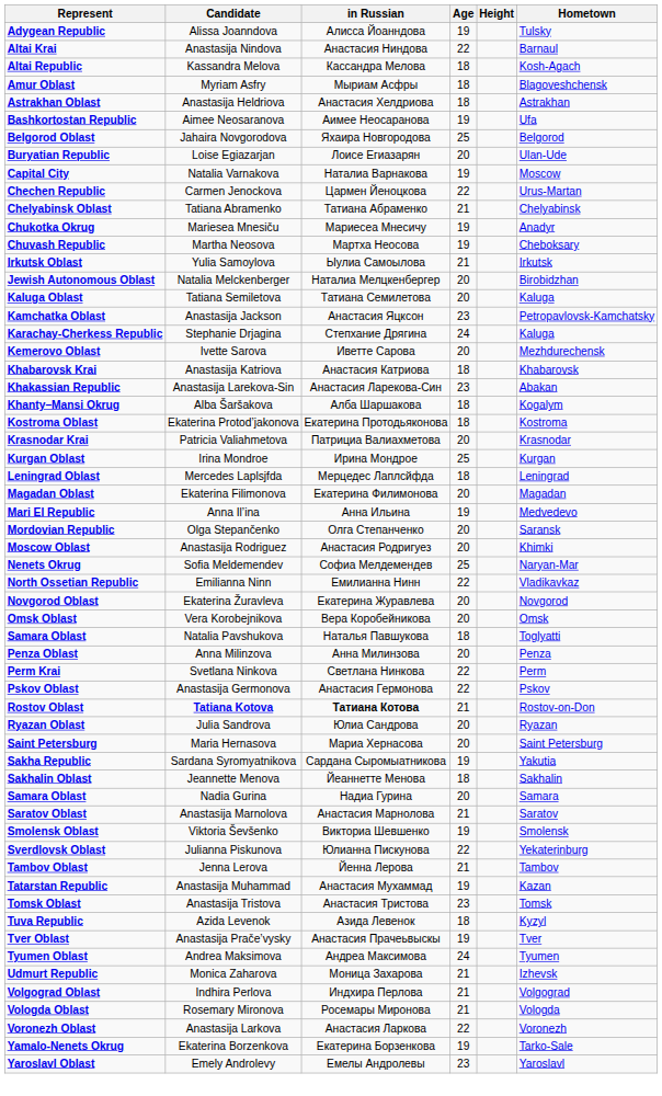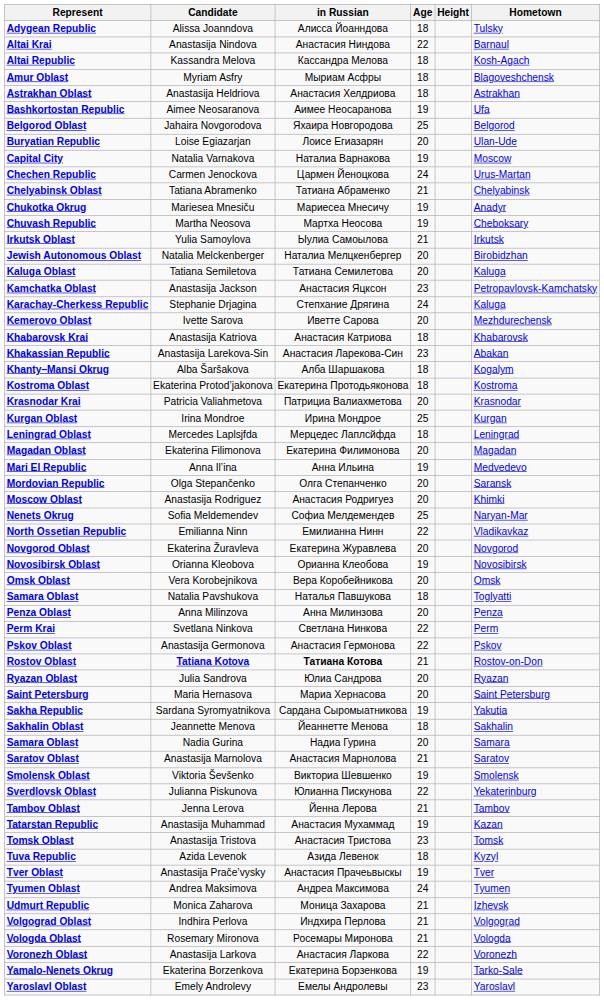 <table class="sortable wikitable">
 <tr>
 <th>Represent</th>
 <th>Candidate</th>
 <th>in Russian</th>
 <th>Age</th>
 <th>Height</th>
 <th>Hometown</th>
 </tr>
 <tr>
 <td> <strong><a href='#'>Adygean Republic</a></strong></td>
 <td style="text-align:center;">Alissa Joanndova</td>
 <td style="text-align:center;">Алисса Йоанндова</td>
-<td style="text-align:center;">19</td>
+<td style="text-align:center;">18</td>
 <td style="text-align:center;"></td>
 <td><a href='#'>Tulsky</a></td>
 </tr>
 <tr>
 <td> <strong><a href='#'>Altai Krai</a></strong></td>
 <td style="text-align:center;">Anastasija Nindova</td>
 <td style="text-align:center;">Анастасия Ниндова</td>
 <td style="text-align:center;">22</td>
 <td style="text-align:center;"></td>
 <td><a href='#'>Barnaul</a></td>
 </tr>
 <tr>
 <td> <strong><a href='#'>Altai Republic</a></strong></td>
 <td style="text-align:center;">Kassandra Melova</td>
 <td style="text-align:center;">Кассандра Мелова</td>
 <td style="text-align:center;">18</td>
 <td style="text-align:center;"></td>
 <td><a href='#'>Kosh-Agach</a></td>
 </tr>
 <tr>
 <td> <strong><a href='#'>Amur Oblast</a></strong></td>
 <td style="text-align:center;">Myriam Asfry</td>
 <td style="text-align:center;">Мыриам Асфры</td>
 <td style="text-align:center;">18</td>
 <td style="text-align:center;"></td>
 <td><a href='#'>Blagoveshchensk</a></td>
 </tr>
 <tr>
 <td> <strong><a href='#'>Astrakhan Oblast</a></strong></td>
 <td style="text-align:center;">Anastasija Heldriova</td>
 <td style="text-align:center;">Анастасия Хелдриова</td>
 <td style="text-align:center;">18</td>
 <td style="text-align:center;"></td>
 <td><a href='#'>Astrakhan</a></td>
 </tr>
 <tr>
 <td> <strong><a href='#'>Bashkortostan Republic</a></strong></td>
 <td style="text-align:center;">Aimee Neosaranova</td>
 <td style="text-align:center;">Аимее Неосаранова</td>
 <td style="text-align:center;">19</td>
 <td style="text-align:center;"></td>
 <td><a href='#'>Ufa</a></td>
 </tr>
 <tr>
 <td> <strong><a href='#'>Belgorod Oblast</a></strong></td>
 <td style="text-align:center;">Jahaira Novgorodova</td>
 <td style="text-align:center;">Яхаира Новгородова</td>
 <td style="text-align:center;">25</td>
 <td style="text-align:center;"></td>
 <td><a href='#'>Belgorod</a></td>
 </tr>
 <tr>
 <td> <strong><a href='#'>Buryatian Republic</a></strong></td>
 <td style="text-align:center;">Loise Egiazarjan</td>
 <td style="text-align:center;">Лоисе Егиазарян</td>
 <td style="text-align:center;">20</td>
 <td style="text-align:center;"></td>
 <td><a href='#'>Ulan-Ude</a></td>
 </tr>
 <tr>
 <td> <strong><a href='#'>Capital City</a></strong></td>
 <td style="text-align:center;">Natalia Varnakova</td>
 <td style="text-align:center;">Наталиа Варнакова</td>
 <td style="text-align:center;">19</td>
 <td style="text-align:center;"></td>
 <td><a href='#'>Moscow</a></td>
 </tr>
 <tr>
 <td> <strong><a href='#'>Chechen Republic</a></strong></td>
 <td style="text-align:center;">Carmen Jenockova</td>
 <td style="text-align:center;">Цармен Йеноцкова</td>
-<td style="text-align:center;">22</td>
+<td style="text-align:center;">24</td>
 <td style="text-align:center;"></td>
 <td><a href='#'>Urus-Martan</a></td>
 </tr>
 <tr>
 <td> <strong><a href='#'>Chelyabinsk Oblast</a></strong></td>
 <td style="text-align:center;">Tatiana Abramenko</td>
 <td style="text-align:center;">Татиана Абраменко</td>
 <td style="text-align:center;">21</td>
 <td style="text-align:center;"></td>
 <td><a href='#'>Chelyabinsk</a></td>
 </tr>
 <tr>
 <td> <strong><a href='#'>Chukotka Okrug</a></strong></td>
 <td style="text-align:center;">Mariesea Mnesiču</td>
 <td style="text-align:center;">Мариесеа Мнесичу</td>
 <td style="text-align:center;">19</td>
 <td style="text-align:center;"></td>
 <td><a href='#'>Anadyr</a></td>
 </tr>
 <tr>
 <td> <strong><a href='#'>Chuvash Republic</a></strong></td>
 <td style="text-align:center;">Martha Neosova</td>
 <td style="text-align:center;">Мартха Неосова</td>
 <td style="text-align:center;">19</td>
 <td style="text-align:center;"></td>
 <td><a href='#'>Cheboksary</a></td>
 </tr>
 <tr>
 <td> <strong><a href='#'>Irkutsk Oblast</a></strong></td>
 <td style="text-align:center;">Yulia Samoylova</td>
 <td style="text-align:center;">Ыулиа Самоылова</td>
 <td style="text-align:center;">21</td>
 <td style="text-align:center;"></td>
 <td><a href='#'>Irkutsk</a></td>
 </tr>
 <tr>
 <td> <strong><a href='#'>Jewish Autonomous Oblast</a></strong></td>
 <td style="text-align:center;">Natalia Melckenberger</td>
 <td style="text-align:center;">Наталиа Мелцкенбергер</td>
 <td style="text-align:center;">20</td>
 <td style="text-align:center;"></td>
 <td><a href='#'>Birobidzhan</a></td>
 </tr>
 <tr>
 <td> <strong><a href='#'>Kaluga Oblast</a></strong></td>
 <td style="text-align:center;">Tatiana Semiletova</td>
 <td style="text-align:center;">Татиана Семилетова</td>
 <td style="text-align:center;">20</td>
 <td style="text-align:center;"></td>
 <td><a href='#'>Kaluga</a></td>
 </tr>
 <tr>
 <td> <strong><a href='#'>Kamchatka Oblast</a></strong></td>
 <td style="text-align:center;">Anastasija Jackson</td>
 <td style="text-align:center;">Анастасия Яцксон</td>
 <td style="text-align:center;">23</td>
 <td style="text-align:center;"></td>
 <td><a href='#'>Petropavlovsk-Kamchatsky</a></td>
 </tr>
 <tr>
 <td> <strong><a href='#'>Karachay-Cherkess Republic</a></strong></td>
 <td style="text-align:center;">Stephanie Drjagina</td>
 <td style="text-align:center;">Степхание Дрягина</td>
 <td style="text-align:center;">24</td>
 <td style="text-align:center;"></td>
 <td><a href='#'>Kaluga</a></td>
 </tr>
 <tr>
 <td> <strong><a href='#'>Kemerovo Oblast</a></strong></td>
 <td style="text-align:center;">Ivette Sarova</td>
 <td style="text-align:center;">Иветте Сарова</td>
 <td style="text-align:center;">20</td>
 <td style="text-align:center;"></td>
 <td><a href='#'>Mezhdurechensk</a></td>
 </tr>
 <tr>
 <td> <strong><a href='#'>Khabarovsk Krai</a></strong></td>
 <td style="text-align:center;">Anastasija Katriova</td>
 <td style="text-align:center;">Анастасия Катриова</td>
 <td style="text-align:center;">18</td>
 <td style="text-align:center;"></td>
 <td><a href='#'>Khabarovsk</a></td>
 </tr>
 <tr>
 <td> <strong><a href='#'>Khakassian Republic</a></strong></td>
 <td style="text-align:center;">Anastasija Larekova-Sin</td>
 <td style="text-align:center;">Анастасия Ларекова-Син</td>
 <td style="text-align:center;">23</td>
 <td style="text-align:center;"></td>
 <td><a href='#'>Abakan</a></td>
 </tr>
 <tr>
 <td> <strong><a href='#'>Khanty–Mansi Okrug</a></strong></td>
 <td style="text-align:center;">Alba Šaršakova</td>
 <td style="text-align:center;">Алба Шаршакова</td>
 <td style="text-align:center;">18</td>
 <td style="text-align:center;"></td>
 <td><a href='#'>Kogalym</a></td>
 </tr>
 <tr>
 <td> <strong><a href='#'>Kostroma Oblast</a></strong></td>
 <td style="text-align:center;">Ekaterina Protod’jakonova</td>
 <td style="text-align:center;">Екатерина Протодьяконова</td>
 <td style="text-align:center;">18</td>
 <td style="text-align:center;"></td>
 <td><a href='#'>Kostroma</a></td>
 </tr>
 <tr>
 <td> <strong><a href='#'>Krasnodar Krai</a></strong></td>
 <td style="text-align:center;">Patricia Valiahmetova</td>
 <td style="text-align:center;">Патрициа Валиахметова</td>
 <td style="text-align:center;">20</td>
 <td style="text-align:center;"></td>
 <td><a href='#'>Krasnodar</a></td>
 </tr>
 <tr>
 <td> <strong><a href='#'>Kurgan Oblast</a></strong></td>
 <td style="text-align:center;">Irina Mondroe</td>
 <td style="text-align:center;">Ирина Мондрое</td>
 <td style="text-align:center;">25</td>
 <td style="text-align:center;"></td>
 <td><a href='#'>Kurgan</a></td>
 </tr>
 <tr>
 <td> <strong><a href='#'>Leningrad Oblast</a></strong></td>
 <td style="text-align:center;">Mercedes Laplsjfda</td>
 <td style="text-align:center;">Мерцедес Лаплсйфда</td>
 <td style="text-align:center;">18</td>
 <td style="text-align:center;"></td>
 <td><a href='#'>Leningrad</a></td>
 </tr>
 <tr>
 <td> <strong><a href='#'>Magadan Oblast</a></strong></td>
 <td style="text-align:center;">Ekaterina Filimonova</td>
 <td style="text-align:center;">Екатерина Филимонова</td>
 <td style="text-align:center;">20</td>
 <td style="text-align:center;"></td>
 <td><a href='#'>Magadan</a></td>
 </tr>
 <tr>
 <td> <strong><a href='#'>Mari El Republic</a></strong></td>
 <td style="text-align:center;">Anna Il’ina</td>
 <td style="text-align:center;">Анна Ильина</td>
 <td style="text-align:center;">19</td>
 <td style="text-align:center;"></td>
 <td><a href='#'>Medvedevo</a></td>
 </tr>
 <tr>
 <td> <strong><a href='#'>Mordovian Republic</a></strong></td>
 <td style="text-align:center;">Olga Stepančenko</td>
 <td style="text-align:center;">Олга Степанченко</td>
 <td style="text-align:center;">20</td>
 <td style="text-align:center;"></td>
 <td><a href='#'>Saransk</a></td>
 </tr>
 <tr>
 <td> <strong><a href='#'>Moscow Oblast</a></strong></td>
 <td style="text-align:center;">Anastasija Rodriguez</td>
 <td style="text-align:center;">Анастасия Родригуез</td>
 <td style="text-align:center;">20</td>
 <td style="text-align:center;"></td>
 <td><a href='#'>Khimki</a></td>
 </tr>
 <tr>
 <td> <strong><a href='#'>Nenets Okrug</a></strong></td>
 <td style="text-align:center;">Sofia Meldemendev</td>
 <td style="text-align:center;">Софиа Мелдемендев</td>
 <td style="text-align:center;">25</td>
 <td style="text-align:center;"></td>
 <td><a href='#'>Naryan-Mar</a></td>
 </tr>
 <tr>
 <td> <strong><a href='#'>North Ossetian Republic</a></strong></td>
 <td style="text-align:center;">Emilianna Ninn</td>
 <td style="text-align:center;">Емилианна Нинн</td>
 <td style="text-align:center;">22</td>
 <td style="text-align:center;"></td>
 <td><a href='#'>Vladikavkaz</a></td>
 </tr>
 <tr>
 <td> <strong><a href='#'>Novgorod Oblast</a></strong></td>
 <td style="text-align:center;">Ekaterina Žuravleva</td>
 <td style="text-align:center;">Екатерина Журавлева</td>
 <td style="text-align:center;">20</td>
 <td style="text-align:center;"></td>
 <td><a href='#'>Novgorod</a></td>
+</tr>
+<tr>
+<td><strong><a href='#'>Novosibirsk Oblast</a></strong></td>
+<td style="text-align:center;">Orianna Kleobova</td>
+<td style="text-align:center;">Орианна Клеобова</td>
+<td style="text-align:center;">19</td>
+<td style="text-align:center;"></td>
+<td><a href='#'>Novosibirsk</a></td>
 </tr>
 <tr>
 <td> <strong><a href='#'>Omsk Oblast</a></strong></td>
 <td style="text-align:center;">Vera Korobejnikova</td>
 <td style="text-align:center;">Вера Коробейникова</td>
 <td style="text-align:center;">20</td>
 <td style="text-align:center;"></td>
 <td><a href='#'>Omsk</a></td>
 </tr>
 <tr>
 <td> <strong><a href='#'>Samara Oblast</a></strong></td>
 <td style="text-align:center;">Natalia Pavshukova</td>
 <td style="text-align:center;">Наталья Павшукова</td>
 <td style="text-align:center;">18</td>
 <td style="text-align:center;"></td>
 <td><a href='#'>Toglyatti</a></td>
 </tr>
 <tr>
 <td> <strong><a href='#'>Penza Oblast</a></strong></td>
 <td style="text-align:center;">Anna Milinzova</td>
 <td style="text-align:center;">Анна Милинзова</td>
 <td style="text-align:center;">20</td>
 <td style="text-align:center;"></td>
 <td><a href='#'>Penza</a></td>
 </tr>
 <tr>
 <td> <strong><a href='#'>Perm Krai</a></strong></td>
 <td style="text-align:center;">Svetlana Ninkova</td>
 <td style="text-align:center;">Светлана Нинкова</td>
 <td style="text-align:center;">22</td>
 <td style="text-align:center;"></td>
 <td><a href='#'>Perm</a></td>
 </tr>
 <tr>
 <td> <strong><a href='#'>Pskov Oblast</a></strong></td>
 <td style="text-align:center;">Anastasija Germonova</td>
 <td style="text-align:center;">Анастасия Гермонова</td>
 <td style="text-align:center;">22</td>
 <td style="text-align:center;"></td>
 <td><a href='#'>Pskov</a></td>
 </tr>
 <tr>
 <td> <strong><a href='#'>Rostov Oblast</a></strong></td>
 <td style="text-align:center;"><strong><a href='#'>Tatiana Kotova</a></strong></td>
 <td style="text-align:center;"><strong>Татиана Котова</strong></td>
 <td style="text-align:center;">21</td>
 <td style="text-align:center;"></td>
 <td><a href='#'>Rostov-on-Don</a></td>
 </tr>
 <tr>
 <td> <strong><a href='#'>Ryazan Oblast</a></strong></td>
 <td style="text-align:center;">Julia Sandrova</td>
 <td style="text-align:center;">Юлиа Сандрова</td>
 <td style="text-align:center;">20</td>
 <td style="text-align:center;"></td>
 <td><a href='#'>Ryazan</a></td>
 </tr>
 <tr>
 <td> <strong><a href='#'>Saint Petersburg</a></strong></td>
 <td style="text-align:center;">Maria Hernasova</td>
 <td style="text-align:center;">Мариа Хернасова</td>
 <td style="text-align:center;">20</td>
 <td style="text-align:center;"></td>
 <td><a href='#'>Saint Petersburg</a></td>
 </tr>
 <tr>
 <td> <strong><a href='#'>Sakha Republic</a></strong></td>
 <td style="text-align:center;">Sardana Syromyatnikova</td>
 <td style="text-align:center;">Сардана Сыромыатникова</td>
 <td style="text-align:center;">19</td>
 <td style="text-align:center;"></td>
 <td><a href='#'>Yakutia</a></td>
 </tr>
 <tr>
 <td> <strong><a href='#'>Sakhalin Oblast</a></strong></td>
 <td style="text-align:center;">Jeannette Menova</td>
 <td style="text-align:center;">Йеаннетте Менова</td>
 <td style="text-align:center;">18</td>
 <td style="text-align:center;"></td>
 <td><a href='#'>Sakhalin</a></td>
 </tr>
 <tr>
 <td> <strong><a href='#'>Samara Oblast</a></strong></td>
 <td style="text-align:center;">Nadia Gurina</td>
 <td style="text-align:center;">Надиа Гурина</td>
 <td style="text-align:center;">20</td>
 <td style="text-align:center;"></td>
 <td><a href='#'>Samara</a></td>
 </tr>
 <tr>
 <td> <strong><a href='#'>Saratov Oblast</a></strong></td>
 <td style="text-align:center;">Anastasija Marnolova</td>
 <td style="text-align:center;">Анастасия Марнолова</td>
 <td style="text-align:center;">21</td>
 <td style="text-align:center;"></td>
 <td><a href='#'>Saratov</a></td>
 </tr>
 <tr>
 <td> <strong><a href='#'>Smolensk Oblast</a></strong></td>
 <td style="text-align:center;">Viktoria Ševšenko</td>
 <td style="text-align:center;">Викториа Шевшенко</td>
 <td style="text-align:center;">19</td>
 <td style="text-align:center;"></td>
 <td><a href='#'>Smolensk</a></td>
 </tr>
 <tr>
 <td> <strong><a href='#'>Sverdlovsk Oblast</a></strong></td>
 <td style="text-align:center;">Julianna Piskunova</td>
 <td style="text-align:center;">Юлианна Пискунова</td>
 <td style="text-align:center;">22</td>
 <td style="text-align:center;"></td>
 <td><a href='#'>Yekaterinburg</a></td>
 </tr>
 <tr>
 <td> <strong><a href='#'>Tambov Oblast</a></strong></td>
 <td style="text-align:center;">Jenna Lerova</td>
 <td style="text-align:center;">Йенна Лерова</td>
 <td style="text-align:center;">21</td>
 <td style="text-align:center;"></td>
 <td><a href='#'>Tambov</a></td>
 </tr>
 <tr>
 <td> <strong><a href='#'>Tatarstan Republic</a></strong></td>
 <td style="text-align:center;">Anastasija Muhammad</td>
 <td style="text-align:center;">Анастасия Мухаммад</td>
 <td style="text-align:center;">19</td>
 <td style="text-align:center;"></td>
 <td><a href='#'>Kazan</a></td>
 </tr>
 <tr>
 <td> <strong><a href='#'>Tomsk Oblast</a></strong></td>
 <td style="text-align:center;">Anastasija Tristova</td>
 <td style="text-align:center;">Анастасия Тристова</td>
 <td style="text-align:center;">23</td>
 <td style="text-align:center;"></td>
 <td><a href='#'>Tomsk</a></td>
 </tr>
 <tr>
 <td> <strong><a href='#'>Tuva Republic</a></strong></td>
 <td style="text-align:center;">Azida Levenok</td>
 <td style="text-align:center;">Азида Левенок</td>
 <td style="text-align:center;">18</td>
 <td style="text-align:center;"></td>
 <td><a href='#'>Kyzyl</a></td>
 </tr>
 <tr>
 <td> <strong><a href='#'>Tver Oblast</a></strong></td>
 <td style="text-align:center;">Anastasija Prače’vysky</td>
 <td style="text-align:center;">Анастасия Прачеьвыскы</td>
 <td style="text-align:center;">19</td>
 <td style="text-align:center;"></td>
 <td><a href='#'>Tver</a></td>
 </tr>
 <tr>
 <td> <strong><a href='#'>Tyumen Oblast</a></strong></td>
 <td style="text-align:center;">Andrea Maksimova</td>
 <td style="text-align:center;">Андреа Максимова</td>
 <td style="text-align:center;">24</td>
 <td style="text-align:center;"></td>
 <td><a href='#'>Tyumen</a></td>
 </tr>
 <tr>
 <td> <strong><a href='#'>Udmurt Republic</a></strong></td>
 <td style="text-align:center;">Monica Zaharova</td>
 <td style="text-align:center;">Моница Захарова</td>
 <td style="text-align:center;">21</td>
 <td style="text-align:center;"></td>
 <td><a href='#'>Izhevsk</a></td>
 </tr>
 <tr>
 <td> <strong><a href='#'>Volgograd Oblast</a></strong></td>
 <td style="text-align:center;">Indhira Perlova</td>
 <td style="text-align:center;">Индхира Перлова</td>
 <td style="text-align:center;">21</td>
 <td style="text-align:center;"></td>
 <td><a href='#'>Volgograd</a></td>
 </tr>
 <tr>
 <td> <strong><a href='#'>Vologda Oblast</a></strong></td>
 <td style="text-align:center;">Rosemary Mironova</td>
 <td style="text-align:center;">Росемары Миронова</td>
 <td style="text-align:center;">21</td>
 <td style="text-align:center;"></td>
 <td><a href='#'>Vologda</a></td>
 </tr>
 <tr>
 <td> <strong><a href='#'>Voronezh Oblast</a></strong></td>
 <td style="text-align:center;">Anastasija Larkova</td>
 <td style="text-align:center;">Анастасия Ларкова</td>
 <td style="text-align:center;">22</td>
 <td style="text-align:center;"></td>
 <td><a href='#'>Voronezh</a></td>
 </tr>
 <tr>
 <td> <strong><a href='#'>Yamalo-Nenets Okrug</a></strong></td>
 <td style="text-align:center;">Ekaterina Borzenkova</td>
 <td style="text-align:center;">Екатерина Борзенкова</td>
 <td style="text-align:center;">19</td>
 <td style="text-align:center;"></td>
 <td><a href='#'>Tarko-Sale</a></td>
 </tr>
 <tr>
 <td> <strong><a href='#'>Yaroslavl Oblast</a></strong></td>
 <td style="text-align:center;">Emely Androlevy</td>
 <td style="text-align:center;">Емелы Андролевы</td>
 <td style="text-align:center;">23</td>
 <td style="text-align:center;"></td>
 <td><a href='#'>Yaroslavl</a></td>
 </tr>
 </table>
